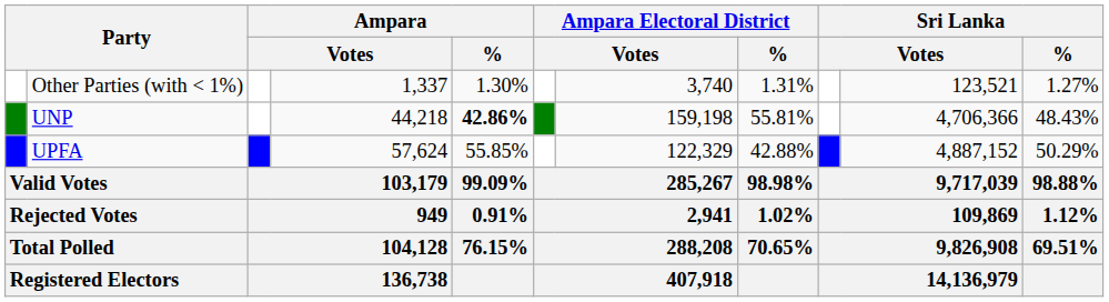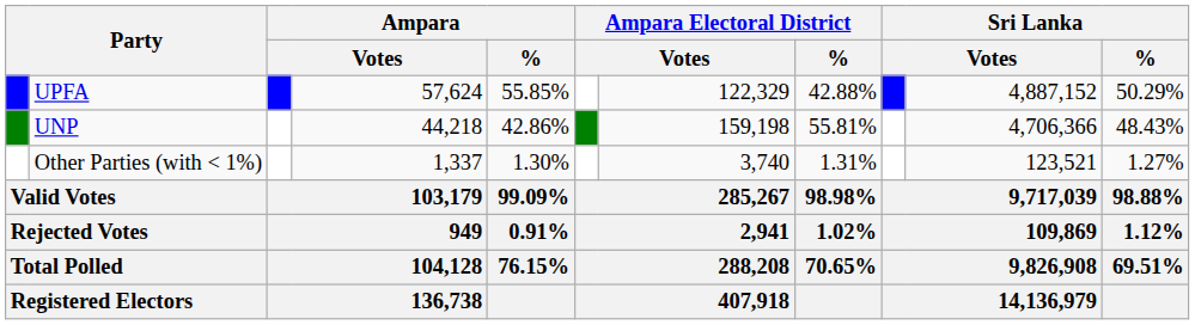 <table class="wikitable">
 <tr>
 <th colspan="2" width="144px"rowspan="2">Party</th>
 <th colspan="3" width="216px">Ampara</th>
 <th colspan="3" width="216px"><a href='#'>Ampara Electoral District</a></th>
 <th colspan="3" width="216px">Sri Lanka</th>
 </tr>
 <tr>
 <th colspan="2" width="144px">Votes</th>
 <th>%</th>
 <th colspan="2" width="144px">Votes</th>
 <th>%</th>
 <th colspan="2" width="144px">Votes</th>
 <th>%</th>
 </tr>
 <tr>
+<td style="background-color:blue;" width="10px"></td>
+<td style="text-align:left;"><a href='#'>UPFA</a></td>
+<td style="background-color:blue;" width="10px"></td>
+<td style="text-align:right;">57,624</td>
+<td style="text-align:right;">55.85%</td>
+<td style="background-color:white;" width="10px"></td>
+<td style="text-align:right;">122,329</td>
+<td style="text-align:right;">42.88%</td>
+<td style="background-color:blue;" width="10px"></td>
+<td style="text-align:right;">4,887,152</td>
+<td style="text-align:right;">50.29%</td>
+</tr>
+<tr>
+<td style="background-color:green;" width="10px"></td>
+<td style="text-align:left;"><a href='#'>UNP</a></td>
+<td style="background-color:white;" width="10px"></td>
+<td style="text-align:right;">44,218</td>
+<td style="text-align:right;">42.86%</td>
+<td style="background-color:green;" width="10px"></td>
+<td style="text-align:right;">159,198</td>
+<td style="text-align:right;">55.81%</td>
+<td style="background-color:white;" width="10px"></td>
+<td style="text-align:right;">4,706,366</td>
+<td style="text-align:right;">48.43%</td>
+</tr>
+<tr>
 <td style="background-color:white;" width="10px"></td>
 <td style="text-align:left;">Other Parties (with < 1%)</td>
 <td style="background-color:white;" width="10px"></td>
 <td style="text-align:right;">1,337</td>
 <td style="text-align:right;">1.30%</td>
 <td style="background-color:white;" width="10px"></td>
 <td style="text-align:right;">3,740</td>
 <td style="text-align:right;">1.31%</td>
 <td style="background-color:white;" width="10px"></td>
 <td style="text-align:right;">123,521</td>
 <td style="text-align:right;">1.27%</td>
-</tr>
-<tr>
-<td style="background-color:green;" width="10px"></td>
-<td style="text-align:left;"><a href='#'>UNP</a></td>
-<td style="background-color:white;" width="10px"></td>
-<td style="text-align:right;">44,218</td>
-<td style="text-align:right;"><strong>42.86%</strong></td>
-<td style="background-color:green;" width="10px"></td>
-<td style="text-align:right;">159,198</td>
-<td style="text-align:right;">55.81%</td>
-<td style="background-color:white;" width="10px"></td>
-<td style="text-align:right;">4,706,366</td>
-<td style="text-align:right;">48.43%</td>
-</tr>
-<tr>
-<td style="background-color:blue;" width="10px"></td>
-<td style="text-align:left;"><a href='#'>UPFA</a></td>
-<td style="background-color:blue;" width="10px"></td>
-<td style="text-align:right;">57,624</td>
-<td style="text-align:right;">55.85%</td>
-<td style="background-color:white;" width="10px"></td>
-<td style="text-align:right;">122,329</td>
-<td style="text-align:right;">42.88%</td>
-<td style="background-color:blue;" width="10px"></td>
-<td style="text-align:right;">4,887,152</td>
-<td style="text-align:right;">50.29%</td>
 </tr>
 <tr>
 <th colspan="2" width="144px"style="text-align:left;">Valid Votes</th>
 <th style="text-align:right;"colspan="2" width="144px">103,179</th>
 <th style="text-align:right;">99.09%</th>
 <th style="text-align:right;"colspan="2" width="144px">285,267</th>
 <th style="text-align:right;">98.98%</th>
 <th style="text-align:right;"colspan="2" width="144px">9,717,039</th>
 <th style="text-align:right;">98.88%</th>
 </tr>
 <tr>
 <th colspan="2" width="144px"style="text-align:left;">Rejected Votes</th>
 <th style="text-align:right;"colspan="2" width="144px">949</th>
 <th style="text-align:right;">0.91%</th>
 <th style="text-align:right;"colspan="2" width="144px">2,941</th>
 <th style="text-align:right;">1.02%</th>
 <th style="text-align:right;"colspan="2" width="144px">109,869</th>
 <th style="text-align:right;">1.12%</th>
 </tr>
 <tr>
 <th colspan="2" width="144px"style="text-align:left;">Total Polled</th>
 <th style="text-align:right;"colspan="2" width="144px">104,128</th>
 <th style="text-align:right;">76.15%</th>
 <th style="text-align:right;"colspan="2" width="144px">288,208</th>
 <th style="text-align:right;">70.65%</th>
 <th style="text-align:right;"colspan="2" width="144px">9,826,908</th>
 <th style="text-align:right;">69.51%</th>
 </tr>
 <tr>
 <th colspan="2" width="144px"style="text-align:left;">Registered Electors</th>
 <th style="text-align:right;"colspan="2" width="144px">136,738</th>
 <th></th>
 <th style="text-align:right;"colspan="2" width="144px">407,918</th>
 <th></th>
 <th style="text-align:right;"colspan="2" width="144px">14,136,979</th>
 <th></th>
 </tr>
 </table>
